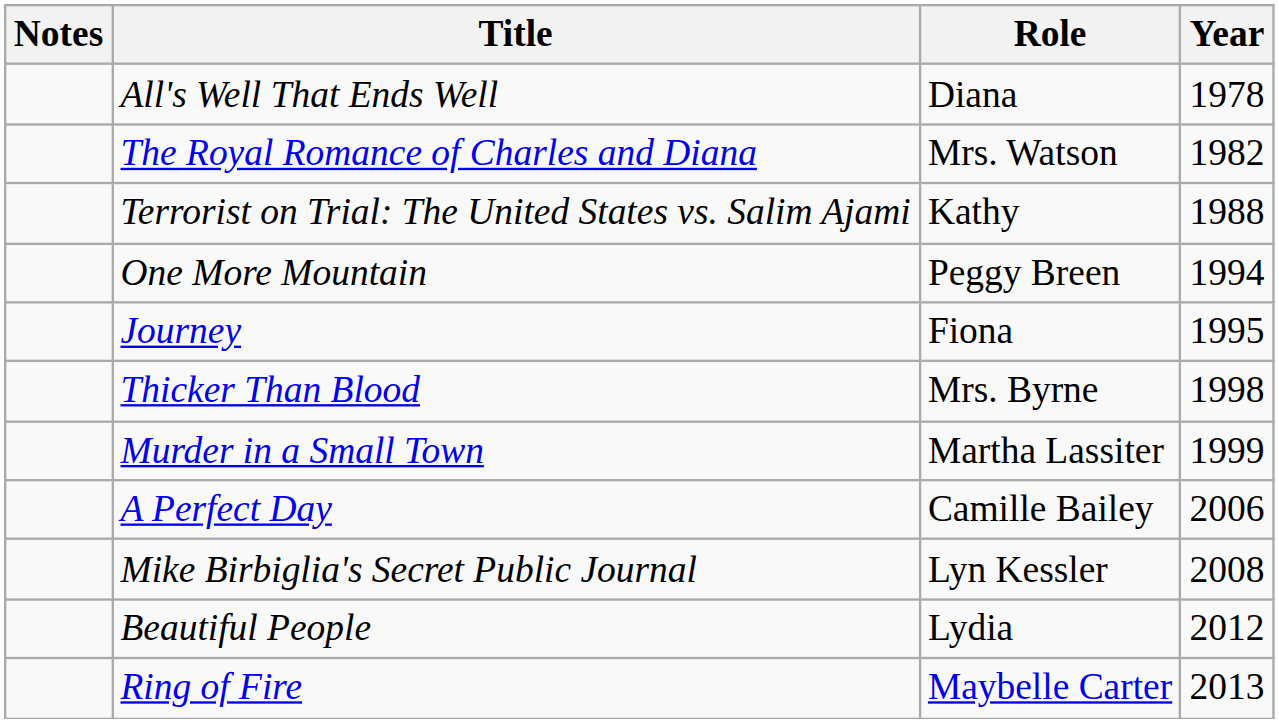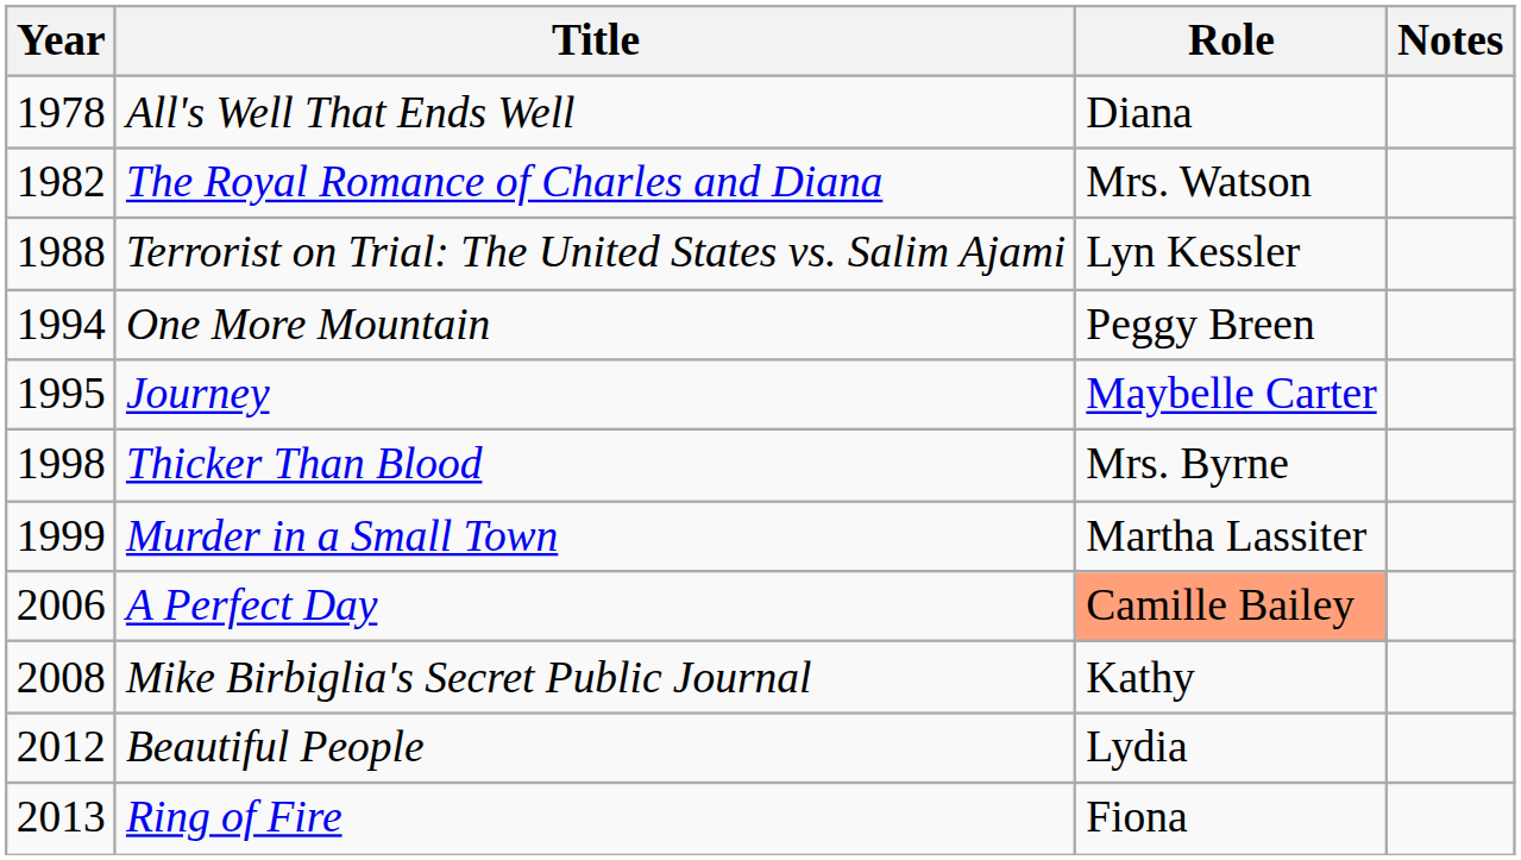 <table class="wikitable sortable">
 <tr>
-<th class="unsortable">Notes</th>
+<th>Year</th>
 <th>Title</th>
 <th>Role</th>
-<th>Year</th>
+<th class="unsortable">Notes</th>
 </tr>
 <tr>
-<td></td>
+<td>1978</td>
 <td><em>All's Well That Ends Well</em></td>
 <td>Diana</td>
-<td>1978</td>
+<td></td>
 </tr>
 <tr>
-<td></td>
+<td>1982</td>
 <td><em><a href='#'>The Royal Romance of Charles and Diana</a></em></td>
 <td>Mrs. Watson</td>
-<td>1982</td>
+<td></td>
 </tr>
 <tr>
+<td>1988</td>
+<td><em>Terrorist on Trial: The United States vs. Salim Ajami</em></td>
+<td>Lyn Kessler</td>
 <td></td>
-<td><em>Terrorist on Trial: The United States vs. Salim Ajami</em></td>
-<td>Kathy</td>
-<td>1988</td>
 </tr>
 <tr>
-<td></td>
+<td>1994</td>
 <td><em>One More Mountain</em></td>
 <td>Peggy Breen</td>
-<td>1994</td>
+<td></td>
 </tr>
 <tr>
+<td>1995</td>
+<td><em><a href='#'>Journey</a></em></td>
+<td><a href='#'>Maybelle Carter</a></td>
 <td></td>
-<td><em><a href='#'>Journey</a></em></td>
-<td>Fiona</td>
-<td>1995</td>
 </tr>
 <tr>
-<td></td>
+<td>1998</td>
 <td><em><a href='#'>Thicker Than Blood</a></em></td>
 <td>Mrs. Byrne</td>
-<td>1998</td>
+<td></td>
 </tr>
 <tr>
-<td></td>
+<td>1999</td>
 <td><em><a href='#'>Murder in a Small Town</a></em></td>
 <td>Martha Lassiter</td>
-<td>1999</td>
+<td></td>
 </tr>
 <tr>
+<td>2006</td>
+<td><em><a href='#'>A Perfect Day</a></em></td>
+<td style="background: lightsalmon;">Camille Bailey</td>
 <td></td>
-<td><em><a href='#'>A Perfect Day</a></em></td>
-<td>Camille Bailey</td>
-<td>2006</td>
 </tr>
 <tr>
+<td>2008</td>
+<td><em>Mike Birbiglia's Secret Public Journal</em></td>
+<td>Kathy</td>
 <td></td>
-<td><em>Mike Birbiglia's Secret Public Journal</em></td>
-<td>Lyn Kessler</td>
-<td>2008</td>
 </tr>
 <tr>
-<td></td>
+<td>2012</td>
 <td><em>Beautiful People</em></td>
 <td>Lydia</td>
-<td>2012</td>
+<td></td>
 </tr>
 <tr>
+<td>2013</td>
+<td><em><a href='#'>Ring of Fire</a></em></td>
+<td>Fiona</td>
 <td></td>
-<td><em><a href='#'>Ring of Fire</a></em></td>
-<td><a href='#'>Maybelle Carter</a></td>
-<td>2013</td>
 </tr>
 </table>
